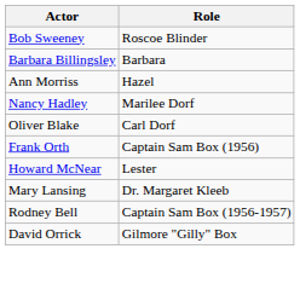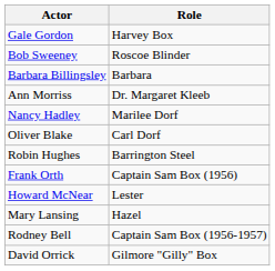 <table class="wikitable">
 <tr>
 <th>Actor</th>
 <th>Role</th>
+</tr>
+<tr>
+<td><a href='#'>Gale Gordon</a></td>
+<td>Harvey Box</td>
 </tr>
 <tr>
 <td><a href='#'>Bob Sweeney</a></td>
 <td>Roscoe Blinder</td>
 </tr>
 <tr>
 <td><a href='#'>Barbara Billingsley</a></td>
 <td>Barbara</td>
 </tr>
 <tr>
 <td>Ann Morriss</td>
-<td>Hazel</td>
+<td>Dr. Margaret Kleeb</td>
 </tr>
 <tr>
 <td><a href='#'>Nancy Hadley</a></td>
 <td>Marilee Dorf</td>
 </tr>
 <tr>
 <td>Oliver Blake</td>
 <td>Carl Dorf</td>
+</tr>
+<tr>
+<td>Robin Hughes</td>
+<td>Barrington Steel</td>
 </tr>
 <tr>
 <td><a href='#'>Frank Orth</a></td>
 <td>Captain Sam Box (1956)</td>
 </tr>
 <tr>
 <td><a href='#'>Howard McNear</a></td>
 <td>Lester</td>
 </tr>
 <tr>
 <td>Mary Lansing</td>
-<td>Dr. Margaret Kleeb</td>
+<td>Hazel</td>
 </tr>
 <tr>
 <td>Rodney Bell</td>
 <td>Captain Sam Box (1956-1957)</td>
 </tr>
 <tr>
 <td>David Orrick</td>
 <td>Gilmore "Gilly" Box</td>
 </tr>
 </table>
